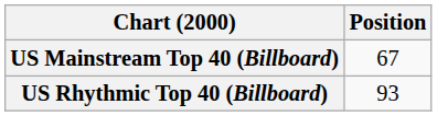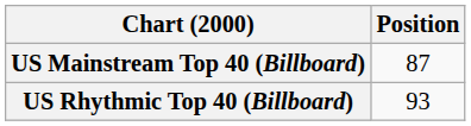 <table class="wikitable plainrowheaders" style="text-align:center">
 <tr>
 <th scope="col">Chart (2000)</th>
 <th scope="col">Position</th>
 </tr>
 <tr>
 <th scope="row">US Mainstream Top 40 (<em>Billboard</em>)</th>
-<td>67</td>
+<td>87</td>
 </tr>
 <tr>
 <th scope="row">US Rhythmic Top 40 (<em>Billboard</em>)</th>
 <td>93</td>
 </tr>
 </table>
